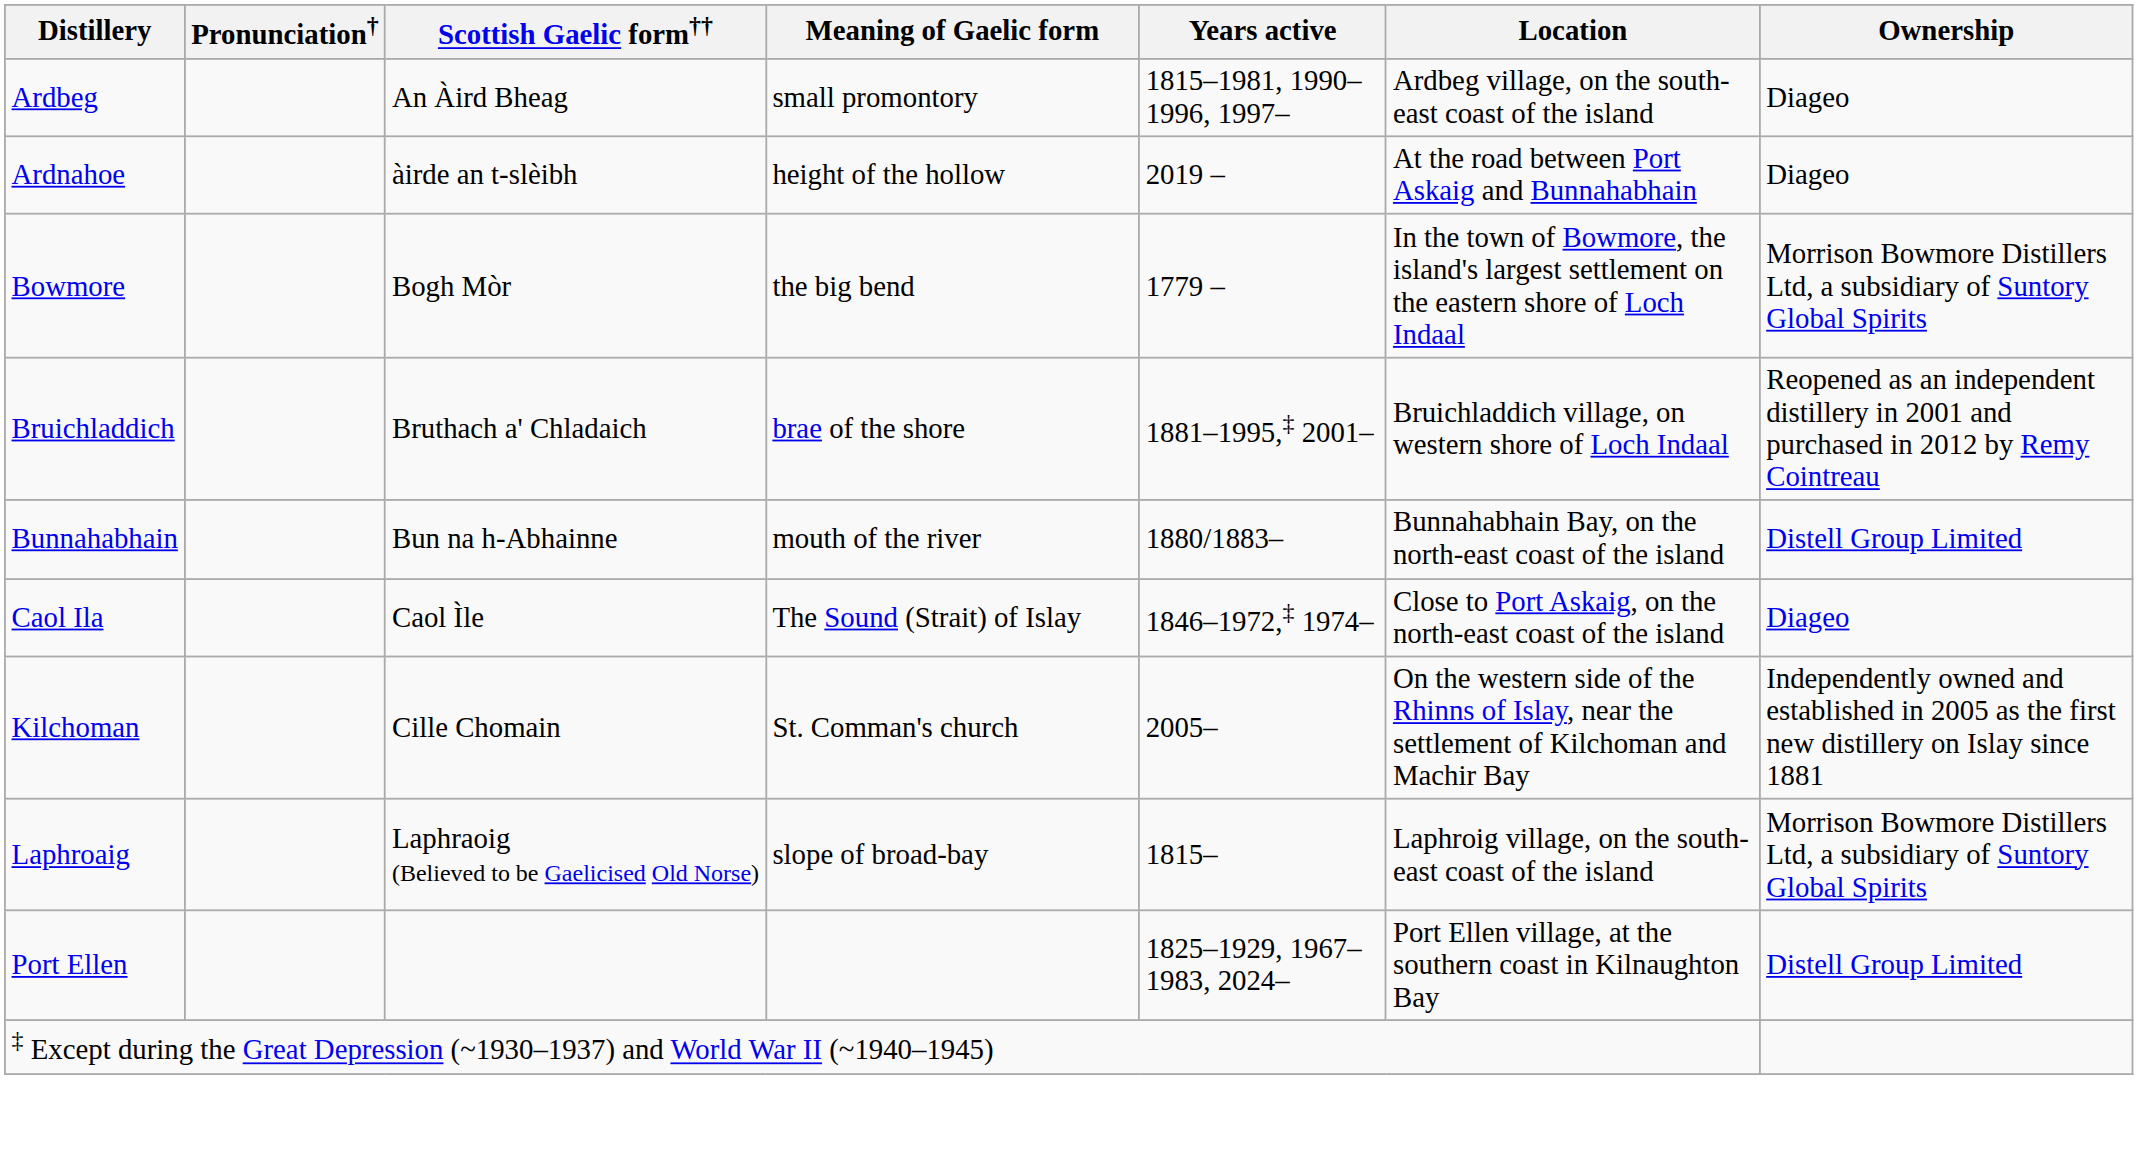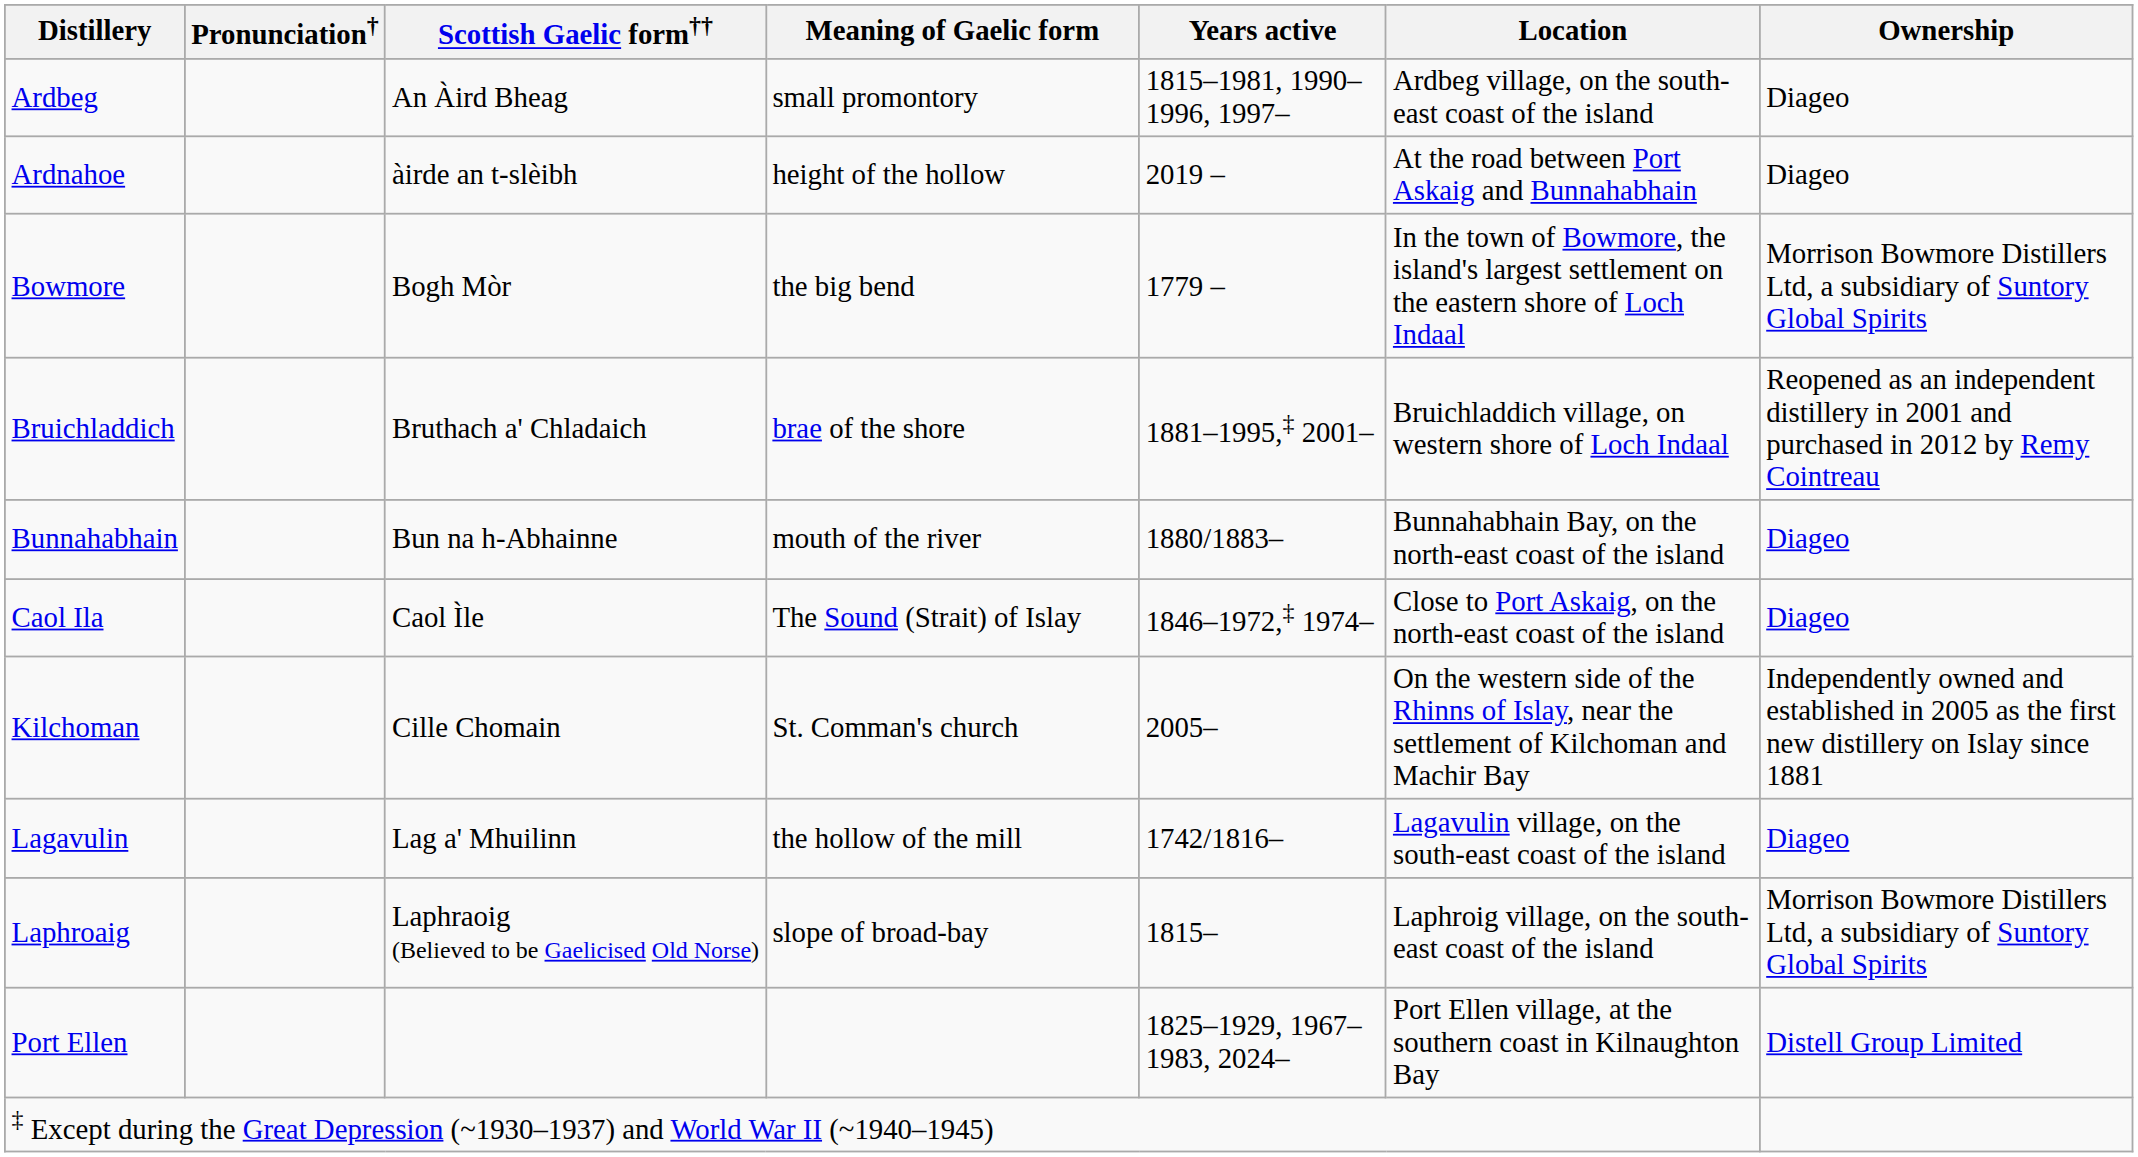 <table class="wikitable">
 <tr>
 <th>Distillery</th>
 <th>Pronunciation<sup><strong>†</strong></sup></th>
 <th><a href='#'>Scottish Gaelic</a> form<sup>††</sup></th>
 <th style="width:200px;">Meaning of Gaelic form</th>
 <th style="width:130px;">Years active</th>
 <th style="width:200px;">Location</th>
 <th style="width:200px;">Ownership</th>
 </tr>
 <tr>
 <td><a href='#'>Ardbeg</a></td>
 <td>  </td>
 <td>An Àird Bheag</td>
 <td>small promontory</td>
 <td>1815–1981, 1990–1996, 1997–</td>
 <td>Ardbeg village, on the south-east coast of the island</td>
 <td>Diageo</td>
 </tr>
 <tr>
 <td><a href='#'>Ardnahoe</a></td>
 <td></td>
 <td>àirde an t-slèibh</td>
 <td>height of the hollow</td>
 <td>2019 –</td>
 <td>At the road between <a href='#'>Port Askaig</a> and <a href='#'>Bunnahabhain</a></td>
 <td>Diageo</td>
 </tr>
 <tr>
 <td><a href='#'>Bowmore</a></td>
 <td>  </td>
 <td>Bogh Mòr</td>
 <td>the big bend</td>
 <td>1779 –</td>
 <td>In the town of <a href='#'>Bowmore</a>, the island's largest settlement on the eastern shore of <a href='#'>Loch Indaal</a></td>
 <td>Morrison Bowmore Distillers Ltd, a subsidiary of <a href='#'>Suntory Global Spirits</a></td>
 </tr>
 <tr>
 <td><a href='#'>Bruichladdich</a></td>
 <td>  </td>
 <td>Bruthach a' Chladaich</td>
 <td><a href='#'>brae</a> of the shore</td>
 <td>1881–1995,<sup>‡</sup> 2001–</td>
 <td>Bruichladdich village, on western shore of <a href='#'>Loch Indaal</a></td>
 <td>Reopened as an independent distillery in 2001 and purchased in 2012 by <a href='#'>Remy Cointreau</a></td>
 </tr>
 <tr>
 <td><a href='#'>Bunnahabhain</a></td>
 <td>  </td>
 <td>Bun na h-Abhainne</td>
 <td>mouth of the river</td>
 <td>1880/1883–</td>
 <td>Bunnahabhain Bay, on the north-east coast of the island</td>
-<td><a href='#'>Distell Group Limited</a></td>
+<td><a href='#'>Diageo</a></td>
 </tr>
 <tr>
 <td><a href='#'>Caol Ila</a></td>
 <td>  </td>
 <td>Caol Ìle</td>
 <td>The <a href='#'>Sound</a> (Strait) of Islay</td>
 <td>1846–1972,<sup>‡</sup> 1974–</td>
 <td>Close to <a href='#'>Port Askaig</a>, on the north-east coast of the island</td>
 <td><a href='#'>Diageo</a></td>
 </tr>
 <tr>
 <td><a href='#'>Kilchoman</a></td>
 <td>  </td>
 <td>Cille Chomain</td>
 <td>St. Comman's church</td>
 <td>2005–</td>
 <td>On the western side of the <a href='#'>Rhinns of Islay</a>, near the settlement of Kilchoman and Machir Bay</td>
 <td>Independently owned and established in 2005 as the first new distillery on Islay since 1881</td>
+</tr>
+<tr>
+<td><a href='#'>Lagavulin</a></td>
+<td>  </td>
+<td>Lag a' Mhuilinn</td>
+<td>the hollow of the mill</td>
+<td>1742/1816–</td>
+<td><a href='#'>Lagavulin</a> village, on the south-east coast of the island</td>
+<td><a href='#'>Diageo</a></td>
 </tr>
 <tr>
 <td><a href='#'>Laphroaig</a></td>
 <td>  </td>
 <td>Laphraoig<br><small>(Believed to be <a href='#'>Gaelicised</a> <a href='#'>Old Norse</a>)</small></td>
 <td>slope of broad-bay</td>
 <td>1815–</td>
 <td>Laphroig village, on the south-east coast of the island</td>
 <td>Morrison Bowmore Distillers Ltd, a subsidiary of <a href='#'>Suntory Global Spirits</a></td>
 </tr>
 <tr>
 <td><a href='#'>Port Ellen</a></td>
 <td></td>
 <td></td>
 <td></td>
 <td>1825–1929, 1967–1983, 2024–</td>
 <td>Port Ellen village, at the southern coast in Kilnaughton Bay</td>
 <td><a href='#'>Distell Group Limited</a></td>
 </tr>
 <tr>
 <td colspan="6"><sup>‡</sup> Except during the <a href='#'>Great Depression</a> (~1930–1937) and <a href='#'>World War II</a> (~1940–1945)</td>
 </tr>
 </table>
